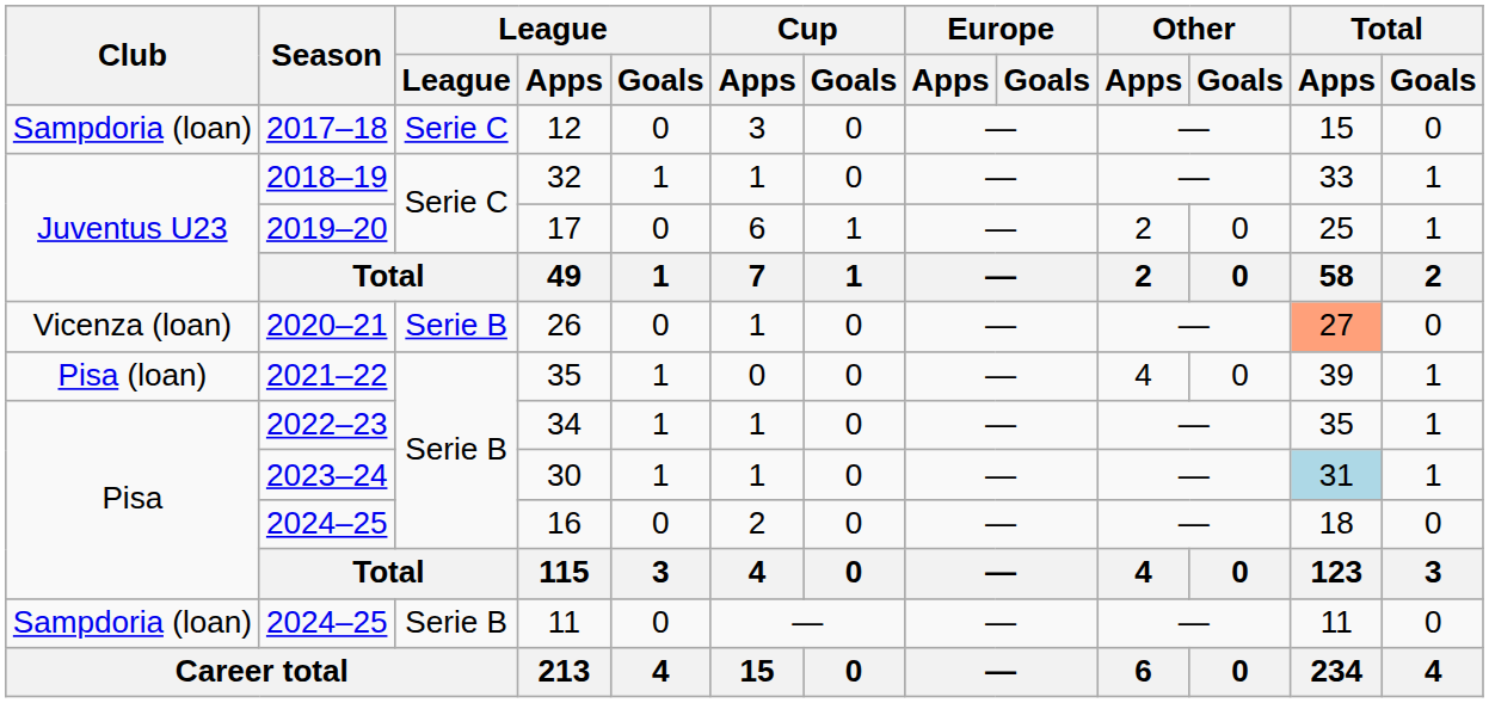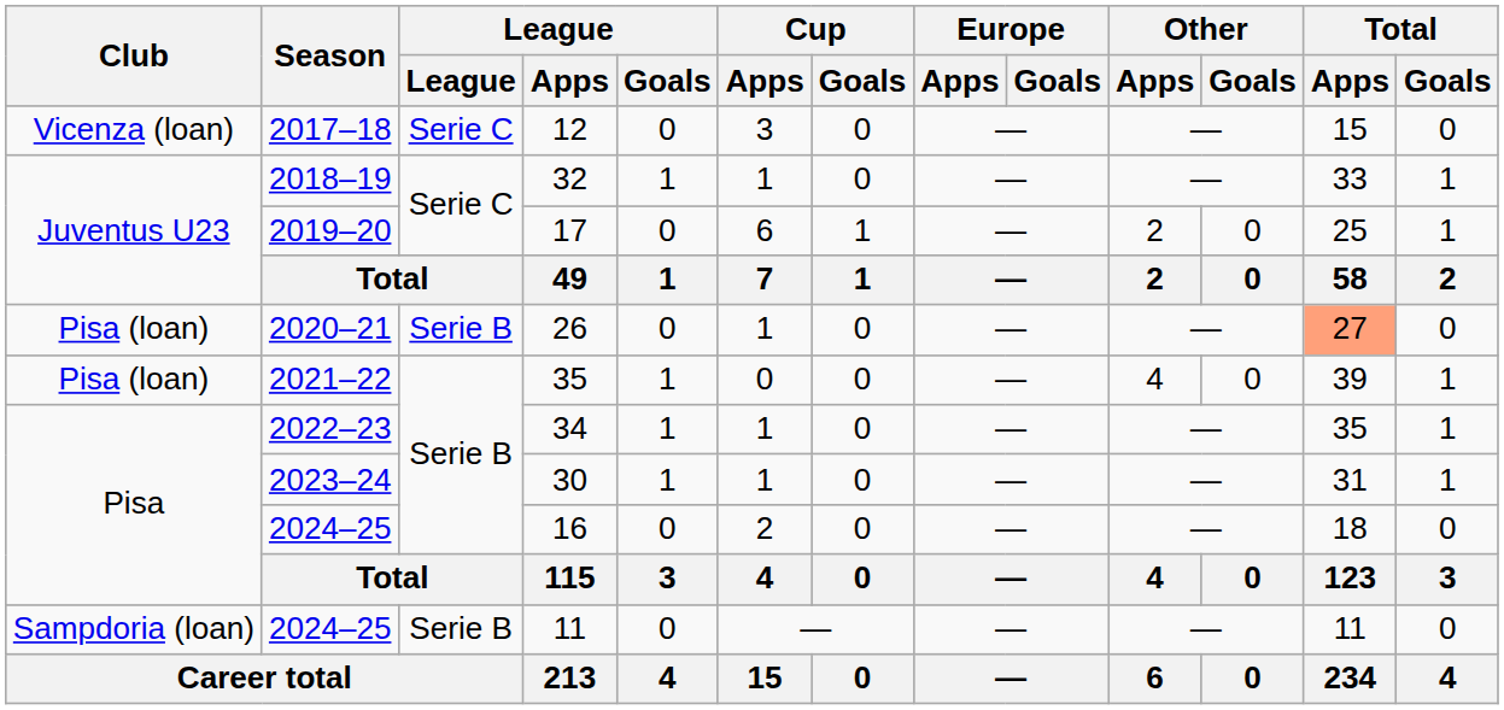 <table class="wikitable" style="text-align: center;">
 <tr>
 <th rowspan="2">Club</th>
 <th rowspan="2">Season</th>
 <th colspan="3">League</th>
 <th colspan="2">Cup</th>
 <th colspan="2">Europe</th>
 <th colspan="2">Other</th>
 <th colspan="2">Total</th>
 </tr>
 <tr>
 <th>League</th>
 <th>Apps</th>
 <th>Goals</th>
 <th>Apps</th>
 <th>Goals</th>
 <th>Apps</th>
 <th>Goals</th>
 <th>Apps</th>
 <th>Goals</th>
 <th>Apps</th>
 <th>Goals</th>
 </tr>
 <tr>
-<td><a href='#'>Sampdoria</a> (loan)</td>
+<td><a href='#'>Vicenza</a> (loan)</td>
 <td><a href='#'>2017–18</a></td>
 <td><a href='#'>Serie C</a></td>
 <td>12</td>
 <td>0</td>
 <td>3</td>
 <td>0</td>
 <td colspan="2">—</td>
 <td colspan="2">—</td>
 <td>15</td>
 <td>0</td>
 </tr>
 <tr>
 <td rowspan="3"><a href='#'>Juventus U23</a></td>
 <td><a href='#'>2018–19</a></td>
 <td rowspan="2">Serie C</td>
 <td>32</td>
 <td>1</td>
 <td>1</td>
 <td>0</td>
 <td colspan="2">—</td>
 <td colspan="2">—</td>
 <td>33</td>
 <td>1</td>
 </tr>
 <tr>
 <td><a href='#'>2019–20</a></td>
 <td>17</td>
 <td>0</td>
 <td>6</td>
 <td>1</td>
 <td colspan="2">—</td>
 <td>2</td>
 <td>0</td>
 <td>25</td>
 <td>1</td>
 </tr>
 <tr>
 <th colspan="2">Total</th>
 <th>49</th>
 <th>1</th>
 <th>7</th>
 <th>1</th>
 <th colspan="2">—</th>
 <th>2</th>
 <th>0</th>
 <th>58</th>
 <th>2</th>
 </tr>
 <tr>
-<td>Vicenza (loan)</td>
+<td><a href='#'>Pisa</a> (loan)</td>
 <td><a href='#'>2020–21</a></td>
 <td><a href='#'>Serie B</a></td>
 <td>26</td>
 <td>0</td>
 <td>1</td>
 <td>0</td>
 <td colspan="2">—</td>
 <td colspan="2">—</td>
 <td style="background: lightsalmon;">27</td>
 <td>0</td>
 </tr>
 <tr>
 <td><a href='#'>Pisa</a> (loan)</td>
 <td><a href='#'>2021–22</a></td>
 <td rowspan="4">Serie B</td>
 <td>35</td>
 <td>1</td>
 <td>0</td>
 <td>0</td>
 <td colspan="2">—</td>
 <td>4</td>
 <td>0</td>
 <td>39</td>
 <td>1</td>
 </tr>
 <tr>
 <td rowspan="4">Pisa</td>
 <td><a href='#'>2022–23</a></td>
 <td>34</td>
 <td>1</td>
 <td>1</td>
 <td>0</td>
 <td colspan="2">—</td>
 <td colspan="2">—</td>
 <td>35</td>
 <td>1</td>
 </tr>
 <tr>
 <td><a href='#'>2023–24</a></td>
 <td>30</td>
 <td>1</td>
 <td>1</td>
 <td>0</td>
 <td colspan="2">—</td>
 <td colspan="2">—</td>
-<td style="background: lightblue;">31</td>
+<td>31</td>
 <td>1</td>
 </tr>
 <tr>
 <td><a href='#'>2024–25</a></td>
 <td>16</td>
 <td>0</td>
 <td>2</td>
 <td>0</td>
 <td colspan="2">—</td>
 <td colspan="2">—</td>
 <td>18</td>
 <td>0</td>
 </tr>
 <tr>
 <th colspan="2">Total</th>
 <th>115</th>
 <th>3</th>
 <th>4</th>
 <th>0</th>
 <th colspan="2">—</th>
 <th>4</th>
 <th>0</th>
 <th>123</th>
 <th>3</th>
 </tr>
 <tr>
 <td><a href='#'>Sampdoria</a> (loan)</td>
 <td><a href='#'>2024–25</a></td>
 <td>Serie B</td>
 <td>11</td>
 <td>0</td>
 <td colspan="2">—</td>
 <td colspan="2">—</td>
 <td colspan="2">—</td>
 <td>11</td>
 <td>0</td>
 </tr>
 <tr>
 <th colspan="3">Career total</th>
 <th>213</th>
 <th>4</th>
 <th>15</th>
 <th>0</th>
 <th colspan="2">—</th>
 <th>6</th>
 <th>0</th>
 <th>234</th>
 <th>4</th>
 </tr>
 </table>
